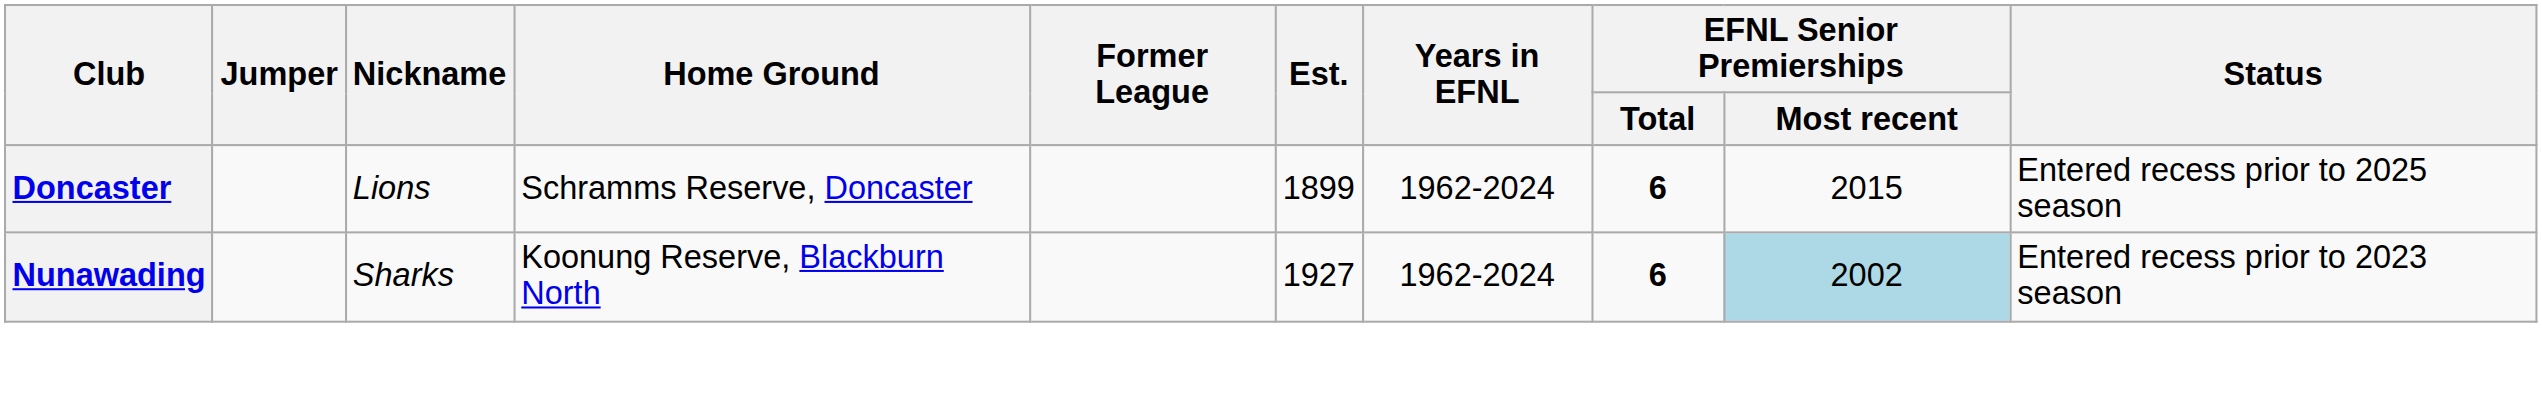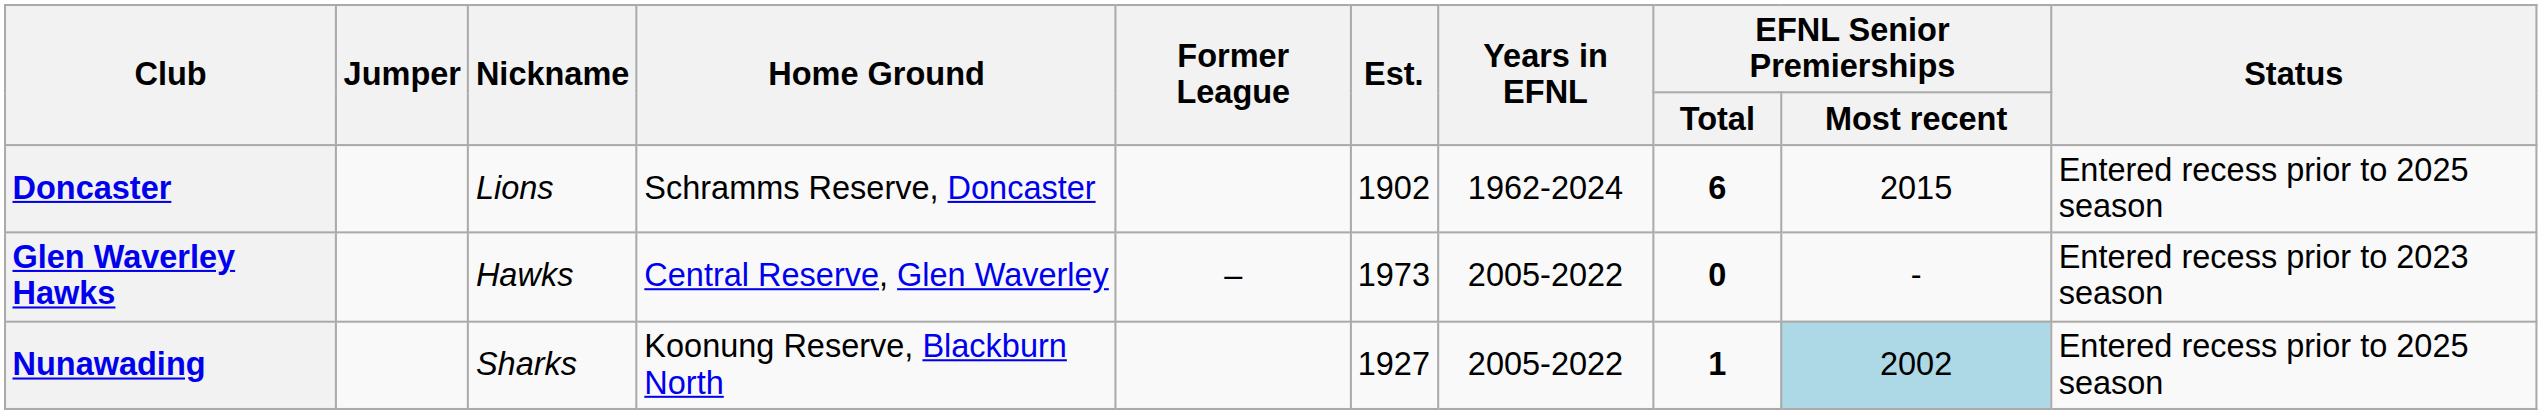 <table class="wikitable sortable">
 <tr>
 <th rowspan="2">Club</th>
 <th rowspan="2">Jumper</th>
 <th rowspan="2">Nickname</th>
 <th rowspan="2">Home Ground</th>
 <th rowspan="2">Former League</th>
 <th rowspan="2">Est.</th>
 <th rowspan="2">Years in EFNL</th>
 <th colspan="2">EFNL Senior Premierships</th>
 <th rowspan="2">Status</th>
 </tr>
 <tr>
 <th>Total</th>
 <th>Most recent</th>
 </tr>
 <tr>
 <th style="text-align:left"><a href='#'>Doncaster</a></th>
 <td></td>
 <td><em>Lions</em></td>
 <td>Schramms Reserve, <a href='#'>Doncaster</a></td>
 <td align="center"></td>
-<td align="center">1899</td>
+<td align="center">1902</td>
 <td align="center">1962-2024</td>
 <td align="center"><strong>6</strong></td>
 <td align="center">2015</td>
 <td>Entered recess prior to 2025 season</td>
+</tr>
+<tr>
+<th style="text-align:left"><a href='#'>Glen Waverley Hawks</a></th>
+<td align="center"></td>
+<td><em>Hawks</em></td>
+<td><a href='#'>Central Reserve</a>, <a href='#'>Glen Waverley</a></td>
+<td align="center">–</td>
+<td align="center">1973</td>
+<td align="center">2005-2022</td>
+<td align="center"><strong>0</strong></td>
+<td align="center">-</td>
+<td>Entered recess prior to 2023 season</td>
 </tr>
 <tr>
 <th style="text-align:left"><a href='#'>Nunawading</a></th>
 <td></td>
 <td><em>Sharks</em></td>
 <td>Koonung Reserve, <a href='#'>Blackburn North</a></td>
 <td align="center"></td>
 <td align="center">1927</td>
-<td align="center">1962-2024</td>
-<td align="center"><strong>6</strong></td>
+<td align="center">2005-2022</td>
+<td align="center"><strong>1</strong></td>
 <td align="center" style="background: lightblue;">2002</td>
-<td>Entered recess prior to 2023 season</td>
+<td>Entered recess prior to 2025 season</td>
 </tr>
 </table>
